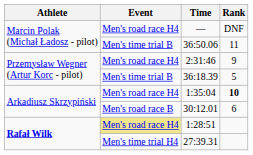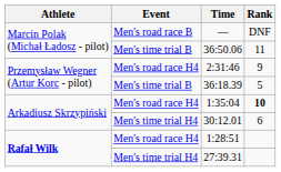 <table class=wikitable style="font-size:90%">
 <tr>
 <th>Athlete</th>
 <th>Event</th>
 <th>Time</th>
 <th>Rank</th>
 </tr>
 <tr>
 <td rowspan="2"><a href='#'>Marcin Polak</a><br>(<a href='#'>Michał Ładosz</a> - pilot)</td>
-<td><a href='#'>Men's road race H4</a></td>
+<td><a href='#'>Men's road race B</a></td>
 <td align="center">—</td>
 <td align="center">DNF</td>
 </tr>
 <tr>
 <td><a href='#'>Men's time trial B</a></td>
 <td align="center">36:50.06</td>
 <td align="center">11</td>
 </tr>
 <tr>
 <td rowspan="2"><a href='#'>Przemysław Wegner</a><br>(<a href='#'>Artur Korc</a> - pilot)</td>
 <td><a href='#'>Men's road race H4</a></td>
 <td align="center">2:31:46</td>
 <td align="center">9</td>
 </tr>
 <tr>
 <td><a href='#'>Men's time trial B</a></td>
 <td align="center">36:18.39</td>
 <td align="center">5</td>
 </tr>
 <tr>
 <td rowspan="2"><a href='#'>Arkadiusz Skrzypiński</a></td>
 <td><a href='#'>Men's road race H4</a></td>
 <td align="center">1:35:04</td>
 <td align="center"><strong>10</strong></td>
 </tr>
 <tr>
-<td><a href='#'>Men's road race B</a></td>
+<td><a href='#'>Men's time trial H4</a></td>
 <td align="center">30:12.01</td>
 <td align="center">6</td>
 </tr>
 <tr>
 <td rowspan="2"><strong><a href='#'>Rafał Wilk</a></strong></td>
-<td style="background: khaki;"><a href='#'>Men's road race H4</a></td>
+<td><a href='#'>Men's road race H4</a></td>
 <td align="center">1:28:51</td>
 <td align="center"></td>
 </tr>
 <tr>
 <td><a href='#'>Men's time trial H4</a></td>
 <td align="center">27:39.31</td>
 <td align="center"></td>
 </tr>
 </table>
